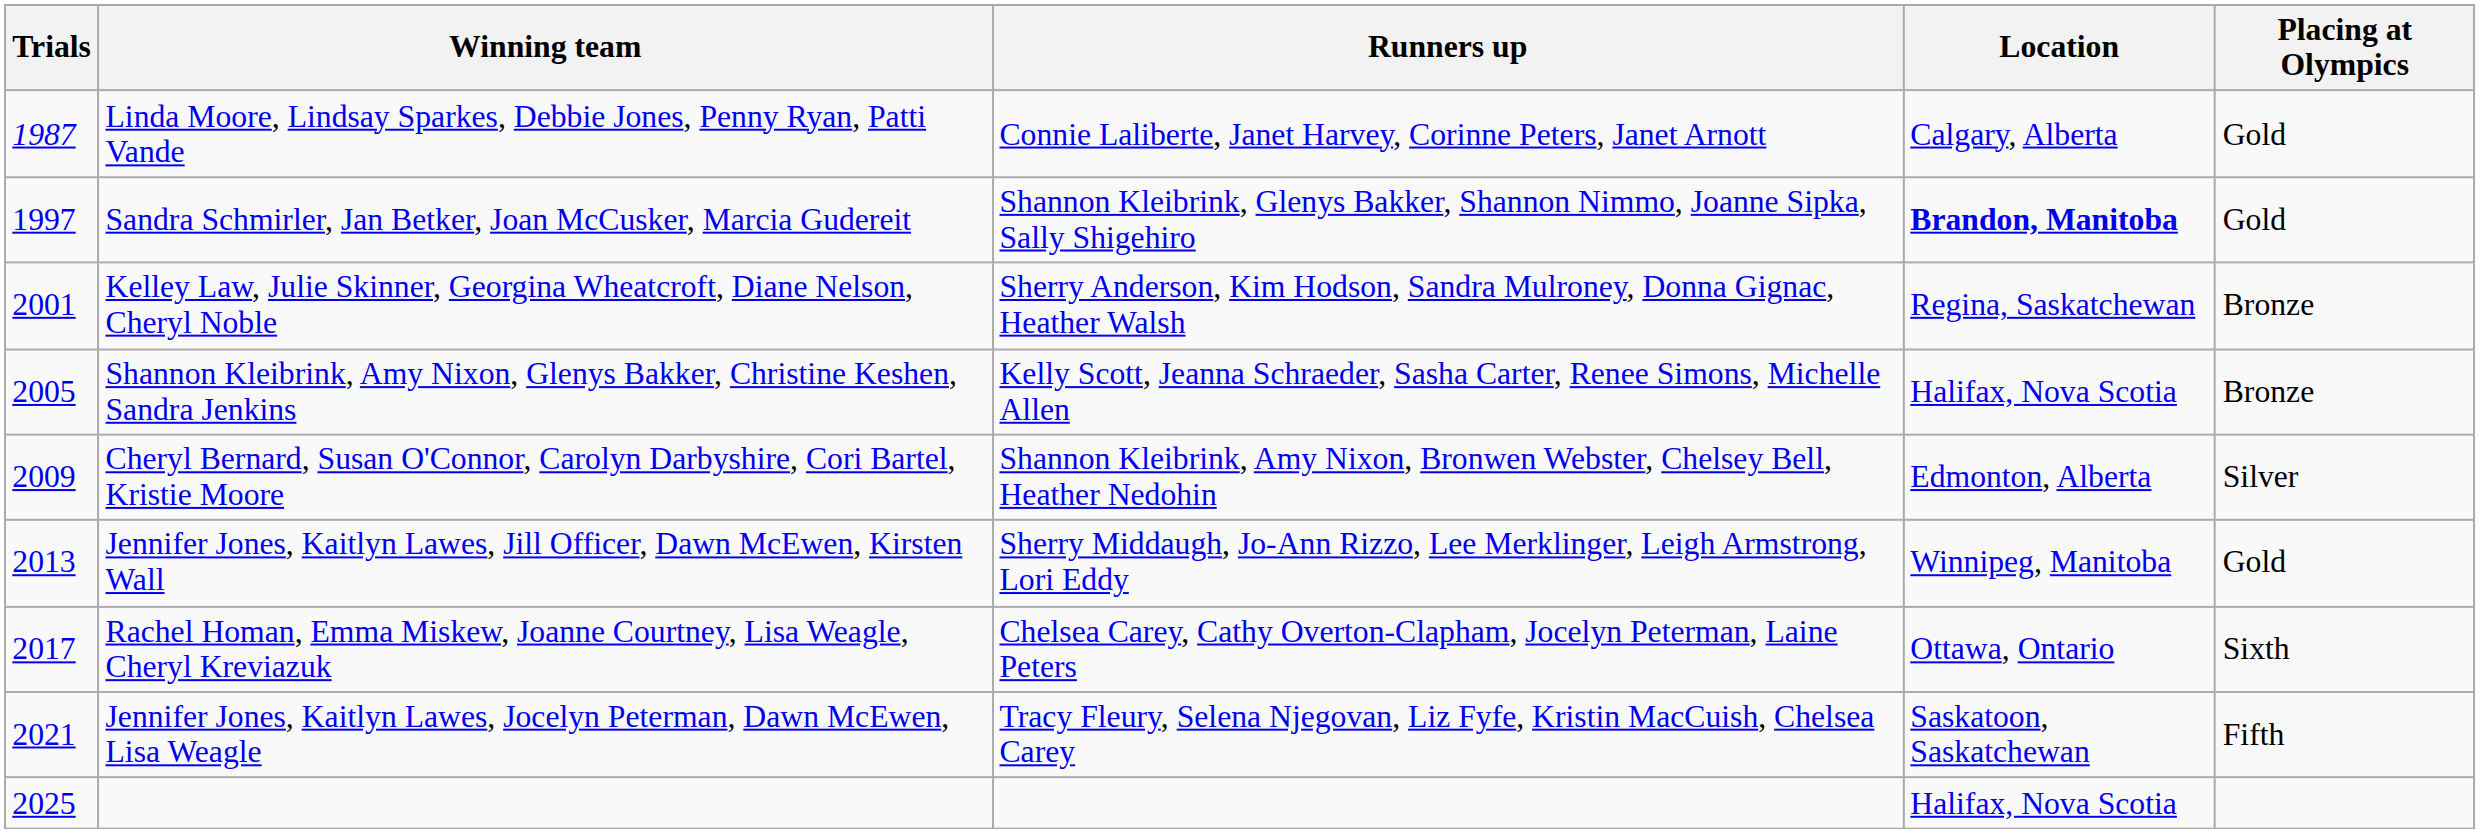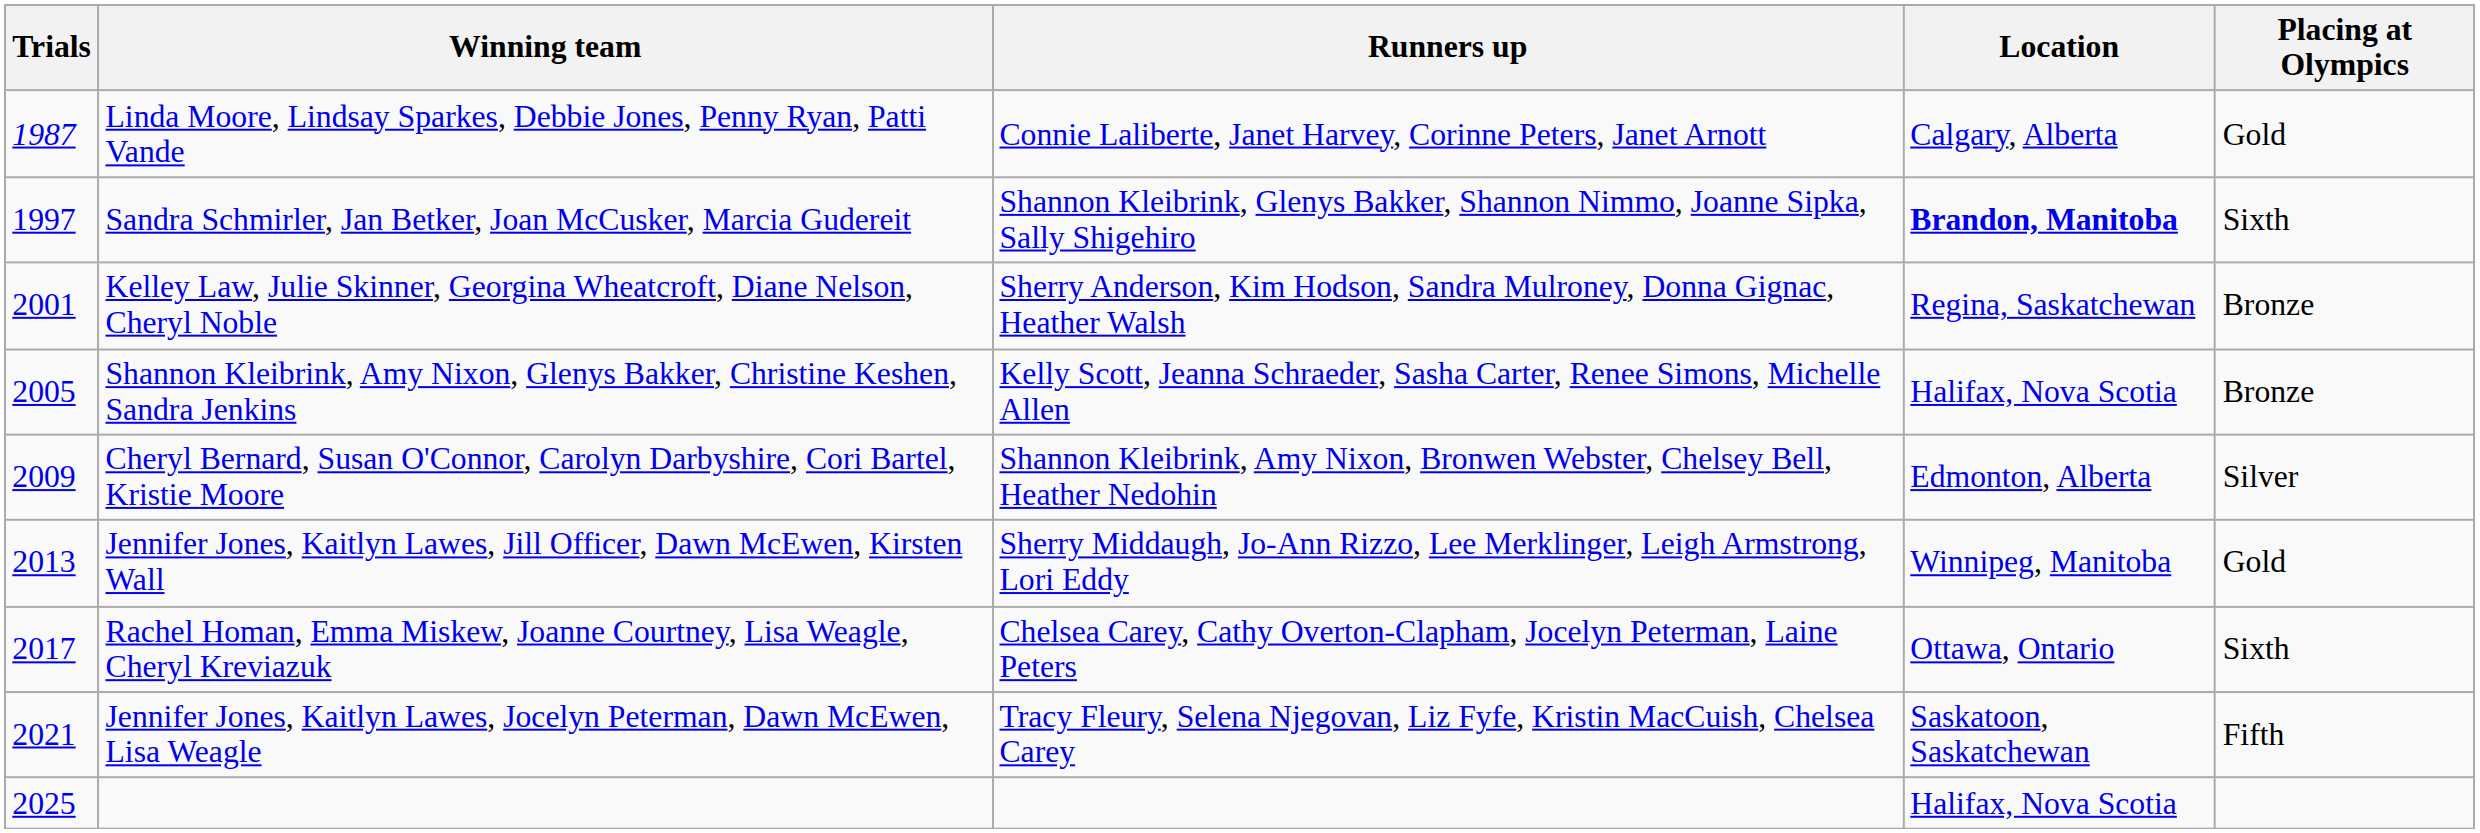 <table class="wikitable">
 <tr>
 <th>Trials</th>
 <th>Winning team</th>
 <th>Runners up</th>
 <th>Location</th>
 <th>Placing at Olympics</th>
 </tr>
 <tr>
 <td><em><a href='#'>1987</a></em></td>
 <td> <a href='#'>Linda Moore</a>, <a href='#'>Lindsay Sparkes</a>, <a href='#'>Debbie Jones</a>, <a href='#'>Penny Ryan</a>, <a href='#'>Patti Vande</a></td>
 <td> <a href='#'>Connie Laliberte</a>, <a href='#'>Janet Harvey</a>, <a href='#'>Corinne Peters</a>, <a href='#'>Janet Arnott</a></td>
 <td><a href='#'>Calgary</a>, <a href='#'>Alberta</a></td>
 <td> Gold</td>
 </tr>
 <tr>
 <td><a href='#'>1997</a></td>
 <td> <a href='#'>Sandra Schmirler</a>, <a href='#'>Jan Betker</a>, <a href='#'>Joan McCusker</a>, <a href='#'>Marcia Gudereit</a></td>
 <td> <a href='#'>Shannon Kleibrink</a>, <a href='#'>Glenys Bakker</a>, <a href='#'>Shannon Nimmo</a>, <a href='#'>Joanne Sipka</a>, <a href='#'>Sally Shigehiro</a></td>
 <td><strong><a href='#'>Brandon, Manitoba</a></strong></td>
-<td> Gold</td>
+<td>Sixth</td>
 </tr>
 <tr>
 <td><a href='#'>2001</a></td>
 <td> <a href='#'>Kelley Law</a>, <a href='#'>Julie Skinner</a>, <a href='#'>Georgina Wheatcroft</a>, <a href='#'>Diane Nelson</a>, <a href='#'>Cheryl Noble</a></td>
 <td> <a href='#'>Sherry Anderson</a>, <a href='#'>Kim Hodson</a>, <a href='#'>Sandra Mulroney</a>, <a href='#'>Donna Gignac</a>, <a href='#'>Heather Walsh</a></td>
 <td><a href='#'>Regina, Saskatchewan</a></td>
 <td> Bronze</td>
 </tr>
 <tr>
 <td><a href='#'>2005</a></td>
 <td> <a href='#'>Shannon Kleibrink</a>, <a href='#'>Amy Nixon</a>, <a href='#'>Glenys Bakker</a>, <a href='#'>Christine Keshen</a>, <a href='#'>Sandra Jenkins</a></td>
 <td> <a href='#'>Kelly Scott</a>, <a href='#'>Jeanna Schraeder</a>, <a href='#'>Sasha Carter</a>, <a href='#'>Renee Simons</a>, <a href='#'>Michelle Allen</a></td>
 <td><a href='#'>Halifax, Nova Scotia</a></td>
 <td> Bronze</td>
 </tr>
 <tr>
 <td><a href='#'>2009</a></td>
 <td> <a href='#'>Cheryl Bernard</a>, <a href='#'>Susan O'Connor</a>, <a href='#'>Carolyn Darbyshire</a>, <a href='#'>Cori Bartel</a>, <a href='#'>Kristie Moore</a></td>
 <td> <a href='#'>Shannon Kleibrink</a>, <a href='#'>Amy Nixon</a>, <a href='#'>Bronwen Webster</a>, <a href='#'>Chelsey Bell</a>, <a href='#'>Heather Nedohin</a></td>
 <td><a href='#'>Edmonton</a>, <a href='#'>Alberta</a></td>
 <td> Silver</td>
 </tr>
 <tr>
 <td><a href='#'>2013</a></td>
 <td> <a href='#'>Jennifer Jones</a>, <a href='#'>Kaitlyn Lawes</a>, <a href='#'>Jill Officer</a>, <a href='#'>Dawn McEwen</a>, <a href='#'>Kirsten Wall</a></td>
 <td> <a href='#'>Sherry Middaugh</a>, <a href='#'>Jo-Ann Rizzo</a>, <a href='#'>Lee Merklinger</a>, <a href='#'>Leigh Armstrong</a>, <a href='#'>Lori Eddy</a></td>
 <td><a href='#'>Winnipeg</a>, <a href='#'>Manitoba</a></td>
 <td> Gold</td>
 </tr>
 <tr>
 <td><a href='#'>2017</a></td>
 <td> <a href='#'>Rachel Homan</a>, <a href='#'>Emma Miskew</a>, <a href='#'>Joanne Courtney</a>, <a href='#'>Lisa Weagle</a>, <a href='#'>Cheryl Kreviazuk</a></td>
 <td> <a href='#'>Chelsea Carey</a>, <a href='#'>Cathy Overton-Clapham</a>, <a href='#'>Jocelyn Peterman</a>, <a href='#'>Laine Peters</a></td>
 <td><a href='#'>Ottawa</a>, <a href='#'>Ontario</a></td>
 <td>Sixth</td>
 </tr>
 <tr>
 <td><a href='#'>2021</a></td>
 <td> <a href='#'>Jennifer Jones</a>, <a href='#'>Kaitlyn Lawes</a>, <a href='#'>Jocelyn Peterman</a>, <a href='#'>Dawn McEwen</a>, <a href='#'>Lisa Weagle</a></td>
 <td> <a href='#'>Tracy Fleury</a>, <a href='#'>Selena Njegovan</a>, <a href='#'>Liz Fyfe</a>, <a href='#'>Kristin MacCuish</a>, <a href='#'>Chelsea Carey</a></td>
 <td><a href='#'>Saskatoon</a>, <a href='#'>Saskatchewan</a></td>
 <td>Fifth</td>
 </tr>
 <tr>
 <td><a href='#'>2025</a></td>
 <td></td>
 <td></td>
 <td><a href='#'>Halifax, Nova Scotia</a></td>
 <td></td>
 </tr>
 </table>
